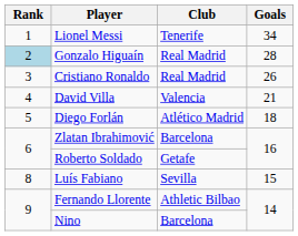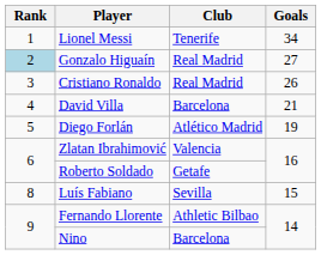 <table class="wikitable">
 <tr>
 <th width=50px>Rank</th>
 <th>Player</th>
 <th>Club</th>
 <th width=50px>Goals</th>
 </tr>
 <tr>
 <td align="center">1</td>
 <td> <a href='#'>Lionel Messi</a></td>
 <td><a href='#'>Tenerife</a></td>
 <td align=center>34</td>
 </tr>
 <tr>
 <td align="center" style="background: lightblue;">2</td>
 <td> <a href='#'>Gonzalo Higuaín</a></td>
 <td><a href='#'>Real Madrid</a></td>
-<td align=center>28</td>
+<td align=center>27</td>
 </tr>
 <tr>
 <td align="center">3</td>
 <td> <a href='#'>Cristiano Ronaldo</a></td>
 <td><a href='#'>Real Madrid</a></td>
 <td align=center>26</td>
 </tr>
 <tr>
 <td align="center">4</td>
 <td> <a href='#'>David Villa</a></td>
-<td><a href='#'>Valencia</a></td>
+<td><a href='#'>Barcelona</a></td>
 <td align=center>21</td>
 </tr>
 <tr>
 <td align="center">5</td>
 <td> <a href='#'>Diego Forlán</a></td>
 <td><a href='#'>Atlético Madrid</a></td>
-<td align=center>18</td>
+<td align=center>19</td>
 </tr>
 <tr>
 <td rowspan="2" align="center">6</td>
 <td> <a href='#'>Zlatan Ibrahimović</a></td>
-<td><a href='#'>Barcelona</a></td>
+<td><a href='#'>Valencia</a></td>
 <td rowspan="2" align=center>16</td>
 </tr>
 <tr>
 <td> <a href='#'>Roberto Soldado</a></td>
 <td><a href='#'>Getafe</a></td>
 </tr>
 <tr>
 <td align="center">8</td>
 <td> <a href='#'>Luís Fabiano</a></td>
 <td><a href='#'>Sevilla</a></td>
 <td align=center>15</td>
 </tr>
 <tr>
 <td rowspan="2" align="center">9</td>
 <td> <a href='#'>Fernando Llorente</a></td>
 <td><a href='#'>Athletic Bilbao</a></td>
 <td rowspan="2" align=center>14</td>
 </tr>
 <tr>
 <td> <a href='#'>Nino</a></td>
 <td><a href='#'>Barcelona</a></td>
 </tr>
 </table>
